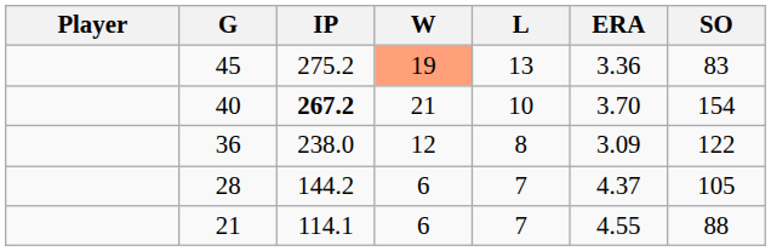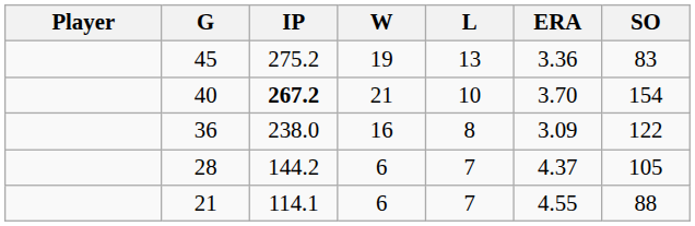 <table class="wikitable sortable">
 <tr>
 <th bgcolor="#DDDDFF" width="16%">Player</th>
 <th bgcolor="#DDDDFF" width="9%">G</th>
 <th bgcolor="#DDDDFF" width="9%">IP</th>
 <th bgcolor="#DDDDFF" width="9%">W</th>
 <th bgcolor="#DDDDFF" width="9%">L</th>
 <th bgcolor="#DDDDFF" width="9%">ERA</th>
 <th bgcolor="#DDDDFF" width="9%">SO</th>
 </tr>
 <tr align="center">
 <td></td>
 <td>45</td>
 <td>275.2</td>
-<td style="background: lightsalmon;">19</td>
+<td>19</td>
 <td>13</td>
 <td>3.36</td>
 <td>83</td>
 </tr>
 <tr align="center">
 <td></td>
 <td>40</td>
 <td><strong>267.2</strong></td>
 <td>21</td>
 <td>10</td>
 <td>3.70</td>
 <td>154</td>
 </tr>
 <tr align="center">
 <td></td>
 <td>36</td>
 <td>238.0</td>
-<td>12</td>
+<td>16</td>
 <td>8</td>
 <td>3.09</td>
 <td>122</td>
 </tr>
 <tr align="center">
 <td></td>
 <td>28</td>
 <td>144.2</td>
 <td>6</td>
 <td>7</td>
 <td>4.37</td>
 <td>105</td>
 </tr>
 <tr align="center">
 <td></td>
 <td>21</td>
 <td>114.1</td>
 <td>6</td>
 <td>7</td>
 <td>4.55</td>
 <td>88</td>
 </tr>
 </table>
